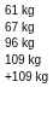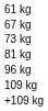 <table>
 <tr>
 <td>61 kg<br></td>
 <td></td>
 <td></td>
 <td></td>
 </tr>
 <tr>
 <td>67 kg<br></td>
+<td></td>
+<td></td>
+<td></td>
+</tr>
+<tr>
+<td>73 kg<br></td>
+<td></td>
+<td></td>
+<td></td>
+</tr>
+<tr>
+<td>81 kg<br></td>
 <td></td>
 <td></td>
 <td></td>
 </tr>
 <tr>
 <td>96 kg<br></td>
 <td></td>
 <td></td>
 <td></td>
 </tr>
 <tr>
 <td>109 kg<br></td>
 <td></td>
 <td></td>
 <td></td>
 </tr>
 <tr>
 <td>+109 kg<br></td>
 <td></td>
 <td></td>
 <td></td>
 </tr>
 </table>
